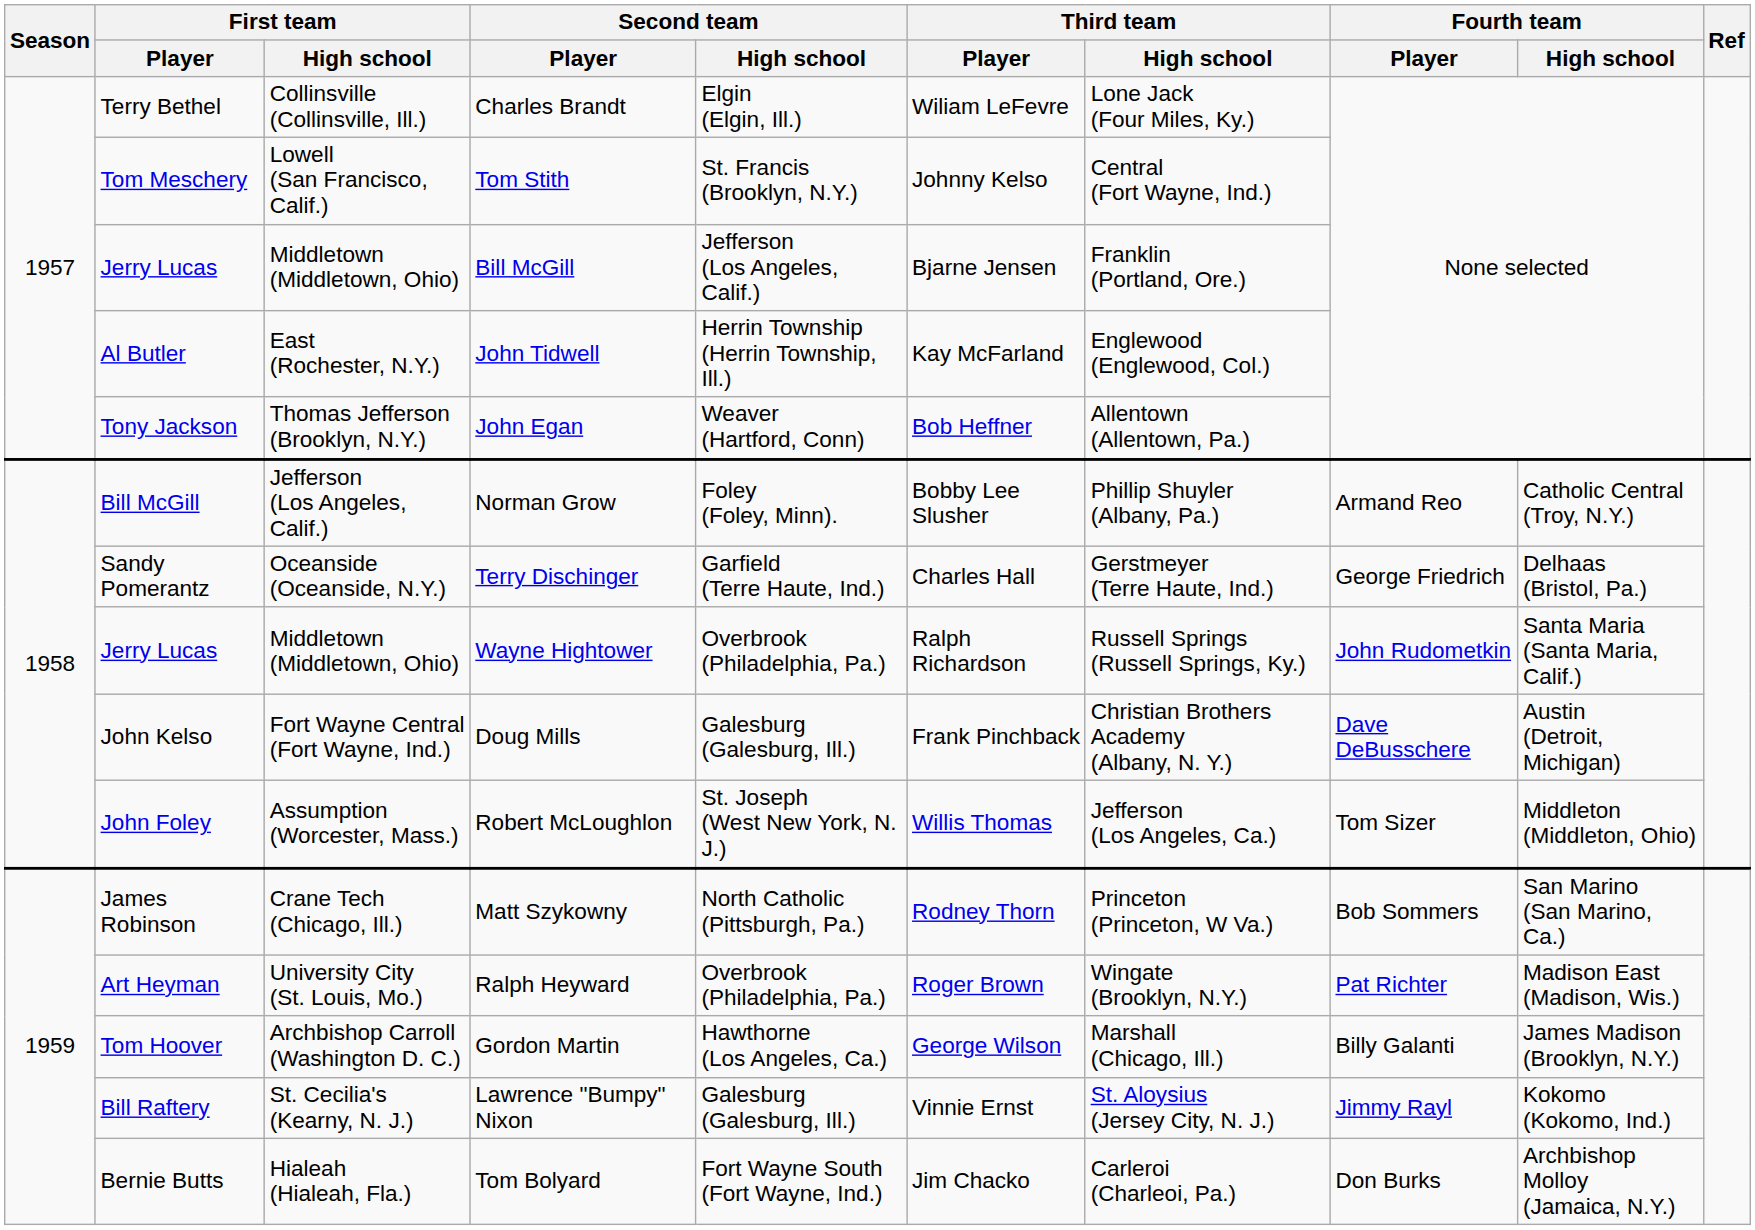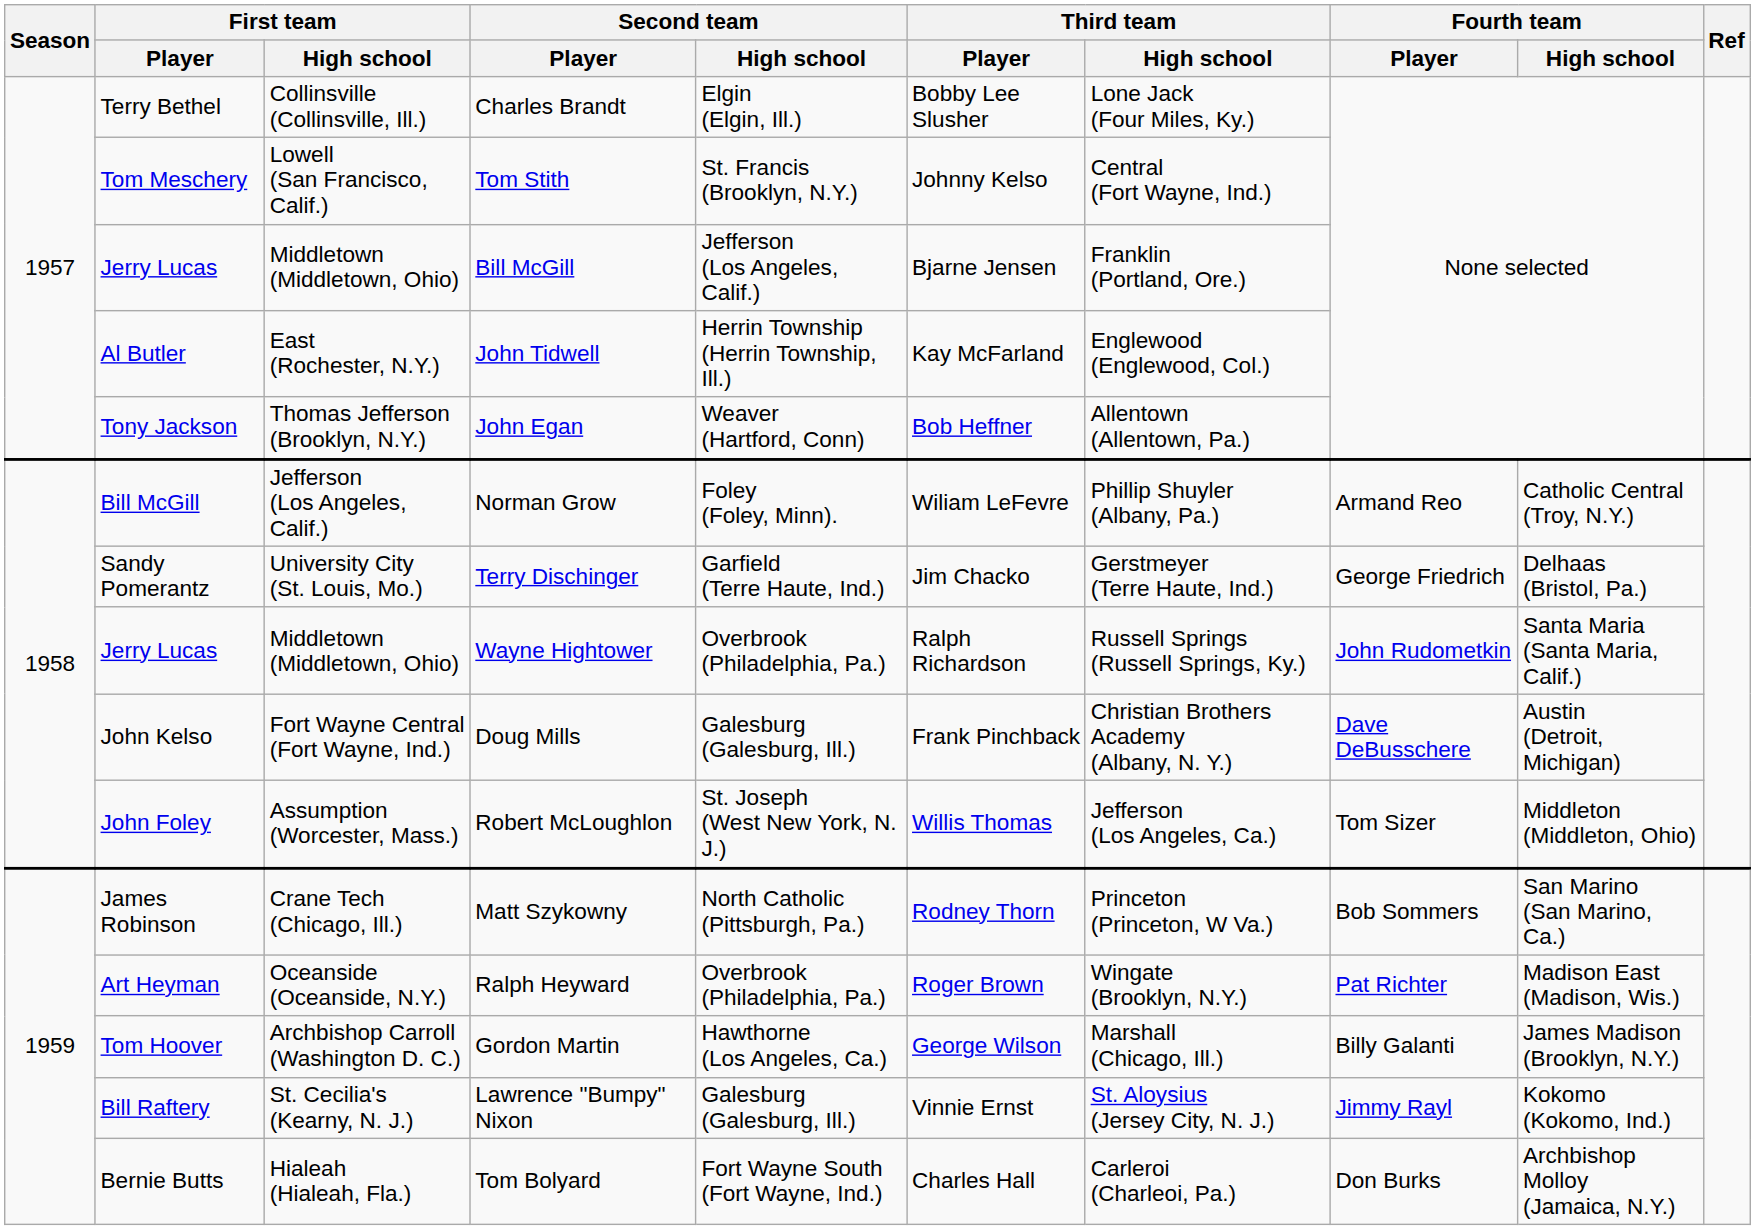 <table class="wikitable" style="width:98%">
 <tr>
 <th rowspan=2>Season</th>
 <th colspan=2>First team</th>
 <th colspan=2>Second team</th>
 <th colspan=2>Third team</th>
 <th colspan=2>Fourth team</th>
 <th rowspan=2>Ref</th>
 </tr>
 <tr>
 <th>Player</th>
 <th>High school</th>
 <th>Player</th>
 <th>High school</th>
 <th>Player</th>
 <th>High school</th>
 <th>Player</th>
 <th>High school</th>
 </tr>
 <tr>
 <td rowspan=5 style="text-align:center;">1957</td>
 <td>Terry Bethel</td>
 <td>Collinsville<br>(Collinsville, Ill.)</td>
 <td>Charles Brandt</td>
 <td>Elgin<br>(Elgin, Ill.)</td>
-<td>Wiliam LeFevre</td>
+<td>Bobby Lee Slusher</td>
 <td>Lone Jack<br>(Four Miles, Ky.)</td>
 <td colspan=2 rowspan=5 style="text-align:center;">None selected</td>
 <td rowspan=5></td>
 </tr>
 <tr>
 <td><a href='#'>Tom Meschery</a></td>
 <td>Lowell<br>(San Francisco, Calif.)</td>
 <td><a href='#'>Tom Stith</a></td>
 <td>St. Francis<br>(Brooklyn, N.Y.)</td>
 <td>Johnny Kelso</td>
 <td>Central<br>(Fort Wayne, Ind.)</td>
 </tr>
 <tr>
 <td><a href='#'>Jerry Lucas</a></td>
 <td>Middletown<br>(Middletown, Ohio)</td>
 <td><a href='#'>Bill McGill</a></td>
 <td>Jefferson<br>(Los Angeles, Calif.)</td>
 <td>Bjarne Jensen</td>
 <td>Franklin<br>(Portland, Ore.)</td>
 </tr>
 <tr>
 <td><a href='#'>Al Butler</a></td>
 <td>East<br>(Rochester, N.Y.)</td>
 <td><a href='#'>John Tidwell</a></td>
 <td>Herrin Township<br>(Herrin Township, Ill.)</td>
 <td>Kay McFarland</td>
 <td>Englewood<br>(Englewood, Col.)</td>
 </tr>
 <tr>
 <td><a href='#'>Tony Jackson</a></td>
 <td>Thomas Jefferson<br>(Brooklyn, N.Y.)</td>
 <td><a href='#'>John Egan</a></td>
 <td>Weaver<br>(Hartford, Conn)</td>
 <td><a href='#'>Bob Heffner</a></td>
 <td>Allentown<br>(Allentown, Pa.)</td>
 </tr>
 <tr style="border-top:2px solid black">
 <td rowspan=5 style="text-align:center;">1958</td>
 <td><a href='#'>Bill McGill</a></td>
 <td>Jefferson<br>(Los Angeles, Calif.)</td>
 <td>Norman Grow</td>
 <td>Foley<br>(Foley, Minn).</td>
-<td>Bobby Lee Slusher</td>
+<td>Wiliam LeFevre</td>
 <td>Phillip Shuyler<br>(Albany, Pa.)</td>
 <td>Armand Reo</td>
 <td>Catholic Central<br>(Troy, N.Y.)</td>
 <td rowspan=5></td>
 </tr>
 <tr>
 <td>Sandy Pomerantz</td>
-<td>Oceanside<br>(Oceanside, N.Y.)</td>
+<td>University City<br>(St. Louis, Mo.)</td>
 <td><a href='#'>Terry Dischinger</a></td>
 <td>Garfield<br>(Terre Haute, Ind.)</td>
-<td>Charles Hall</td>
+<td>Jim Chacko</td>
 <td>Gerstmeyer<br>(Terre Haute, Ind.)</td>
 <td>George Friedrich</td>
 <td>Delhaas<br>(Bristol, Pa.)</td>
 </tr>
 <tr>
 <td><a href='#'>Jerry Lucas</a></td>
 <td>Middletown<br>(Middletown, Ohio)</td>
 <td><a href='#'>Wayne Hightower</a></td>
 <td>Overbrook<br>(Philadelphia, Pa.)</td>
 <td>Ralph Richardson</td>
 <td>Russell Springs<br>(Russell Springs, Ky.)</td>
 <td><a href='#'>John Rudometkin</a></td>
 <td>Santa Maria<br>(Santa Maria, Calif.)</td>
 </tr>
 <tr>
 <td>John Kelso</td>
 <td>Fort Wayne Central<br>(Fort Wayne, Ind.)</td>
 <td>Doug Mills</td>
 <td>Galesburg<br>(Galesburg, Ill.)</td>
 <td>Frank Pinchback</td>
 <td>Christian Brothers Academy<br>(Albany, N. Y.)</td>
 <td><a href='#'>Dave DeBusschere</a></td>
 <td>Austin<br>(Detroit, Michigan)</td>
 </tr>
 <tr>
 <td><a href='#'>John Foley</a></td>
 <td>Assumption<br>(Worcester, Mass.)</td>
 <td>Robert McLoughlon</td>
 <td>St. Joseph<br>(West New York, N. J.)</td>
 <td><a href='#'>Willis Thomas</a></td>
 <td>Jefferson<br>(Los Angeles, Ca.)</td>
 <td>Tom Sizer</td>
 <td>Middleton<br>(Middleton, Ohio)</td>
 </tr>
 <tr style="border-top:2px solid black">
 <td rowspan=5 style="text-align:center;">1959</td>
 <td>James Robinson</td>
 <td>Crane Tech<br>(Chicago, Ill.)</td>
 <td>Matt Szykowny</td>
 <td>North Catholic<br>(Pittsburgh, Pa.)</td>
 <td><a href='#'>Rodney Thorn</a></td>
 <td>Princeton<br>(Princeton, W Va.)</td>
 <td>Bob Sommers</td>
 <td>San Marino<br>(San Marino, Ca.)</td>
 <td rowspan=5></td>
 </tr>
 <tr>
 <td><a href='#'>Art Heyman</a></td>
-<td>University City<br>(St. Louis, Mo.)</td>
+<td>Oceanside<br>(Oceanside, N.Y.)</td>
 <td>Ralph Heyward</td>
 <td>Overbrook<br>(Philadelphia, Pa.)</td>
 <td><a href='#'>Roger Brown</a></td>
 <td>Wingate<br>(Brooklyn, N.Y.)</td>
 <td><a href='#'>Pat Richter</a></td>
 <td>Madison East<br>(Madison, Wis.)</td>
 </tr>
 <tr>
 <td><a href='#'>Tom Hoover</a></td>
 <td>Archbishop Carroll<br>(Washington D. C.)</td>
 <td>Gordon Martin</td>
 <td>Hawthorne<br>(Los Angeles, Ca.)</td>
 <td><a href='#'>George Wilson</a></td>
 <td>Marshall<br>(Chicago, Ill.)</td>
 <td>Billy Galanti</td>
 <td>James Madison<br>(Brooklyn, N.Y.)</td>
 </tr>
 <tr>
 <td><a href='#'>Bill Raftery</a></td>
 <td>St. Cecilia's<br>(Kearny, N. J.)</td>
 <td>Lawrence "Bumpy" Nixon</td>
 <td>Galesburg<br>(Galesburg, Ill.)</td>
 <td>Vinnie Ernst</td>
 <td><a href='#'>St. Aloysius</a><br>(Jersey City, N. J.)</td>
 <td><a href='#'>Jimmy Rayl</a></td>
 <td>Kokomo<br>(Kokomo, Ind.)</td>
 </tr>
 <tr>
 <td>Bernie Butts</td>
 <td>Hialeah<br>(Hialeah, Fla.)</td>
 <td>Tom Bolyard</td>
 <td>Fort Wayne South<br>(Fort Wayne, Ind.)</td>
-<td>Jim Chacko</td>
+<td>Charles Hall</td>
 <td>Carleroi<br>(Charleoi, Pa.)</td>
 <td>Don Burks</td>
 <td>Archbishop Molloy<br>(Jamaica, N.Y.)</td>
 </tr>
 </table>
